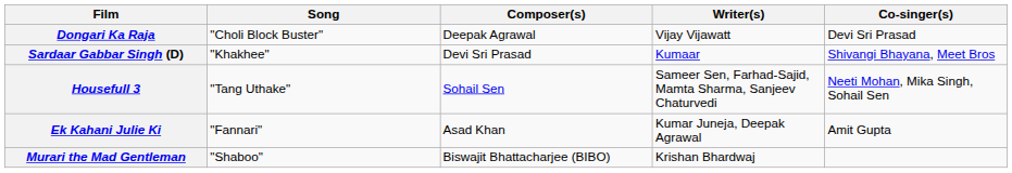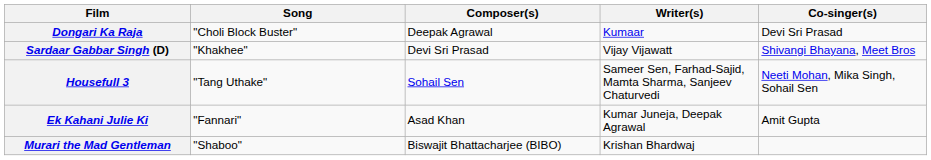 <table class="wikitable plainrowheaders" width="100%" textcolor:#000;">
 <tr>
 <th scope="col" width=20%><strong>Film</strong></th>
 <th scope="col" width=23%><strong>Song</strong></th>
 <th scope="col" width=21%><strong>Composer(s)</strong></th>
 <th scope="col" width=17%><strong>Writer(s)</strong></th>
 <th scope="col" width=18%><strong>Co-singer(s)</strong></th>
 </tr>
 <tr>
 <th scope="row"><em><a href='#'>Dongari Ka Raja</a></em></th>
 <td>"Choli Block Buster"</td>
 <td>Deepak Agrawal</td>
-<td>Vijay Vijawatt</td>
+<td><a href='#'>Kumaar</a></td>
 <td>Devi Sri Prasad</td>
 </tr>
 <tr>
 <th scope="row"><em><a href='#'>Sardaar Gabbar Singh</a></em> (D)</th>
 <td>"Khakhee"</td>
 <td>Devi Sri Prasad</td>
-<td><a href='#'>Kumaar</a></td>
+<td>Vijay Vijawatt</td>
 <td><a href='#'>Shivangi Bhayana</a>, <a href='#'>Meet Bros</a></td>
 </tr>
 <tr>
 <th scope="row"><em><a href='#'>Housefull 3</a></em></th>
 <td>"Tang Uthake"</td>
 <td><a href='#'>Sohail Sen</a></td>
 <td>Sameer Sen, Farhad-Sajid, Mamta Sharma, Sanjeev Chaturvedi</td>
 <td><a href='#'>Neeti Mohan</a>, Mika Singh, Sohail Sen</td>
 </tr>
 <tr>
 <th scope="row"><em><a href='#'>Ek Kahani Julie Ki</a></em></th>
 <td>"Fannari"</td>
 <td>Asad Khan</td>
 <td>Kumar Juneja, Deepak Agrawal</td>
 <td>Amit Gupta</td>
 </tr>
 <tr>
 <th scope="row"><em><a href='#'>Murari the Mad Gentleman</a></em></th>
 <td>"Shaboo"</td>
 <td>Biswajit Bhattacharjee (BIBO)</td>
 <td>Krishan Bhardwaj</td>
 <td></td>
 </tr>
 </table>
